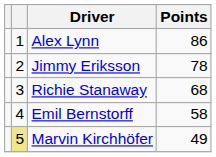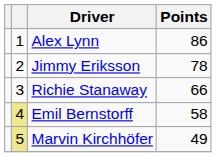 <table class="wikitable" style="font-size: 85%;">
 <tr>
 <th></th>
 <th></th>
 <th>Driver</th>
 <th>Points</th>
 </tr>
 <tr>
 <td align="left"></td>
 <td align="center">1</td>
 <td> <a href='#'>Alex Lynn</a></td>
 <td align="right">86</td>
 </tr>
 <tr>
 <td align="left"></td>
 <td align="center">2</td>
 <td> <a href='#'>Jimmy Eriksson</a></td>
 <td align="right">78</td>
 </tr>
 <tr>
 <td align="left"></td>
 <td align="center">3</td>
 <td> <a href='#'>Richie Stanaway</a></td>
-<td align="right">68</td>
+<td align="right">66</td>
 </tr>
 <tr>
 <td align="left"></td>
-<td align="center">4</td>
+<td align="center" style="background: khaki;">4</td>
 <td> <a href='#'>Emil Bernstorff</a></td>
 <td align="right">58</td>
 </tr>
 <tr>
 <td align="left"></td>
 <td align="center" style="background: khaki;">5</td>
 <td> <a href='#'>Marvin Kirchhöfer</a></td>
 <td align="right">49</td>
 </tr>
 <tr>
 </tr>
 </table>
